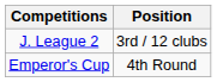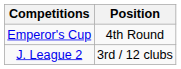 <table class="wikitable" style="text-align:center;">
 <tr>
 <th>Competitions</th>
 <th>Position</th>
 </tr>
 <tr>
+<td><a href='#'>Emperor's Cup</a></td>
+<td>4th Round</td>
+</tr>
+<tr>
 <td><a href='#'>J. League 2</a></td>
 <td>3rd / 12 clubs</td>
 </tr>
-<tr>
-<td><a href='#'>Emperor's Cup</a></td>
-<td>4th Round</td>
-</tr>
 </table>
